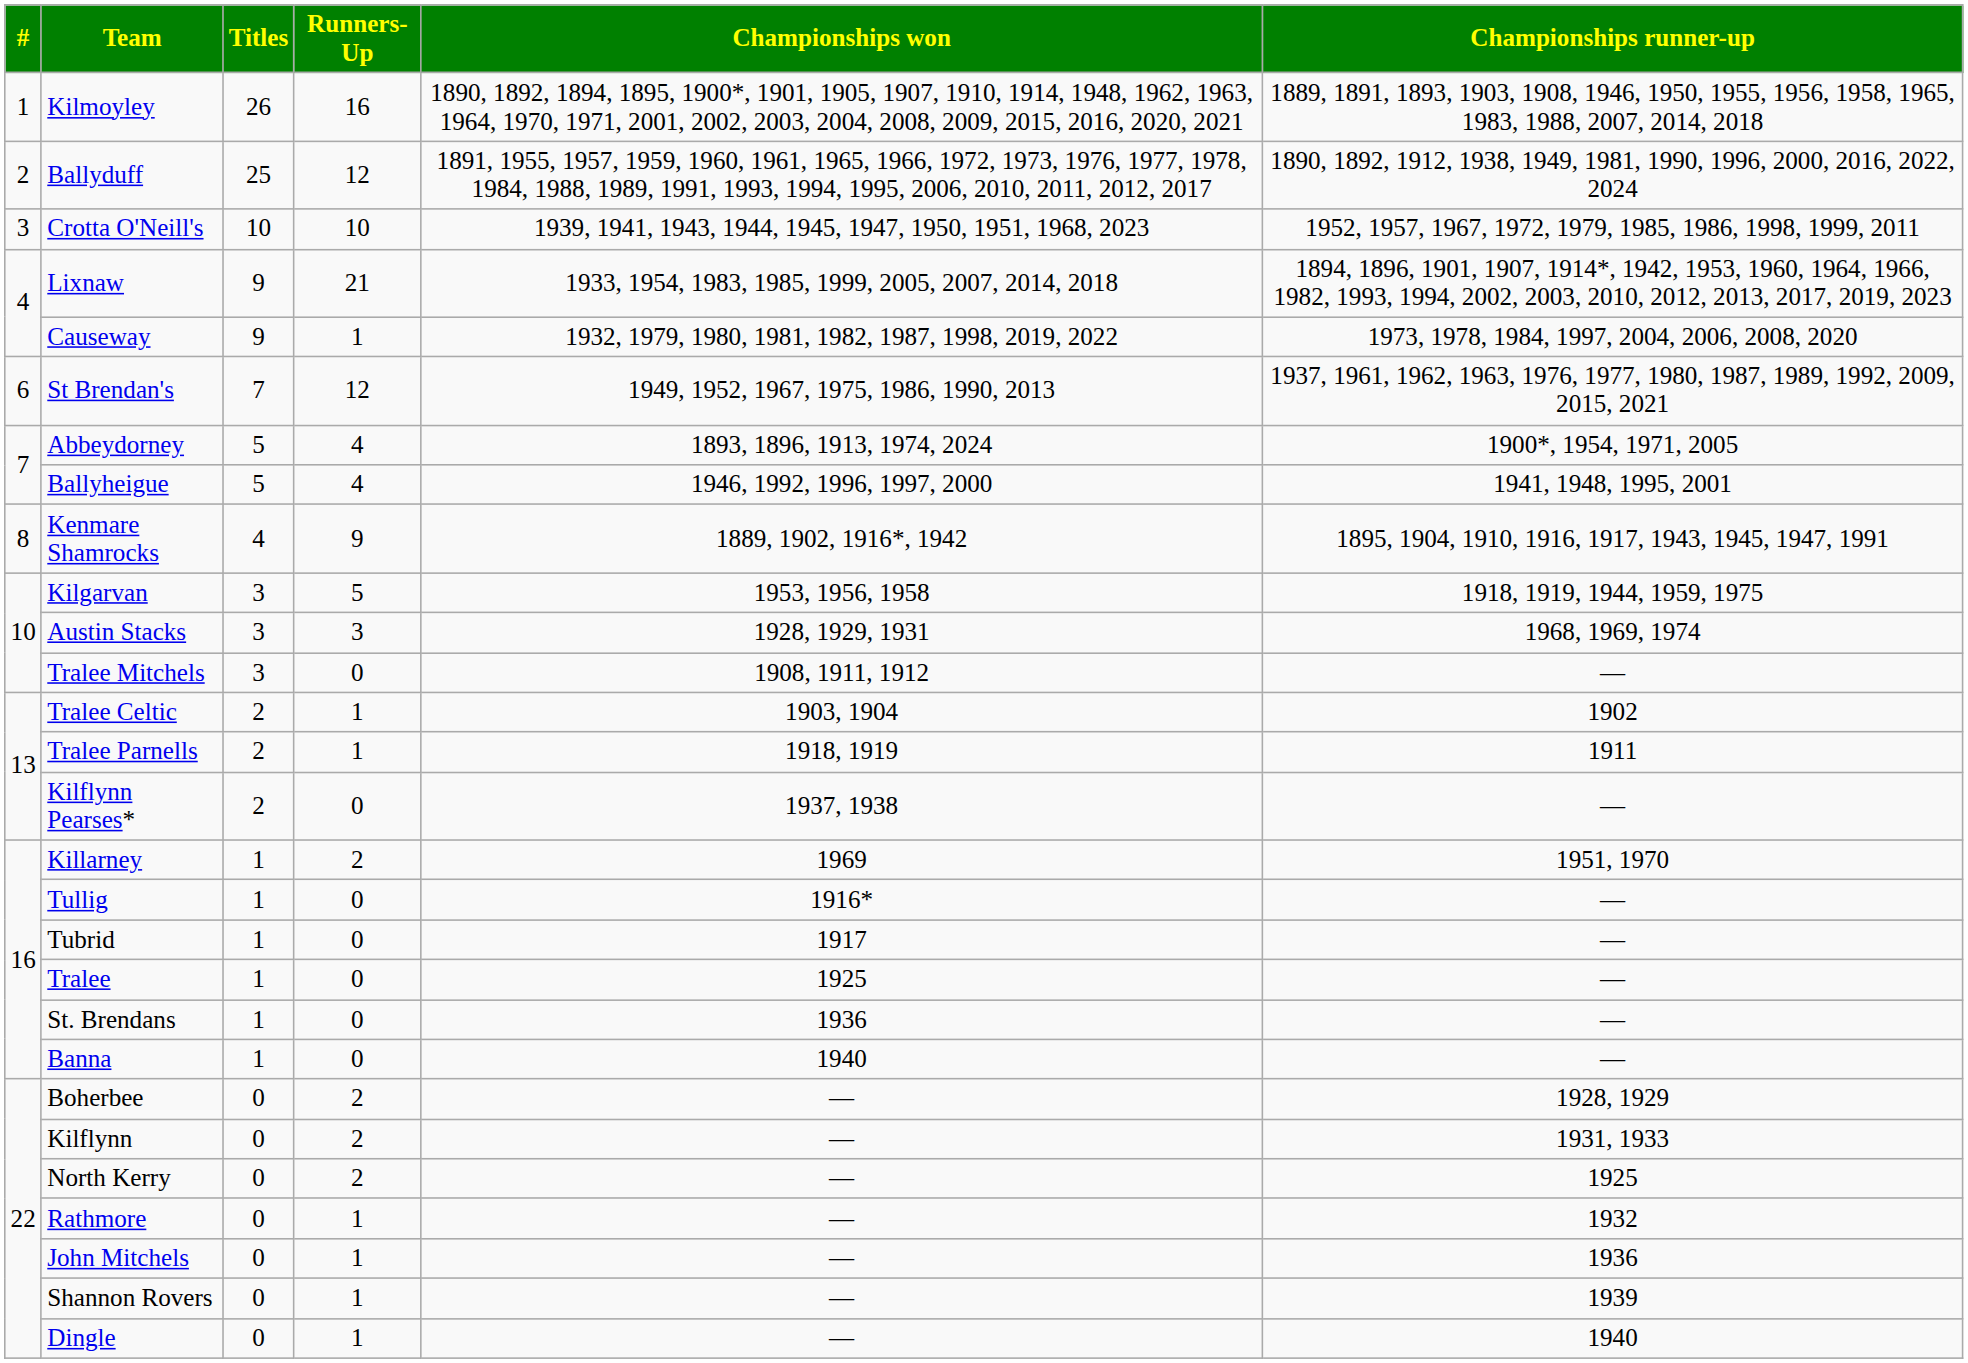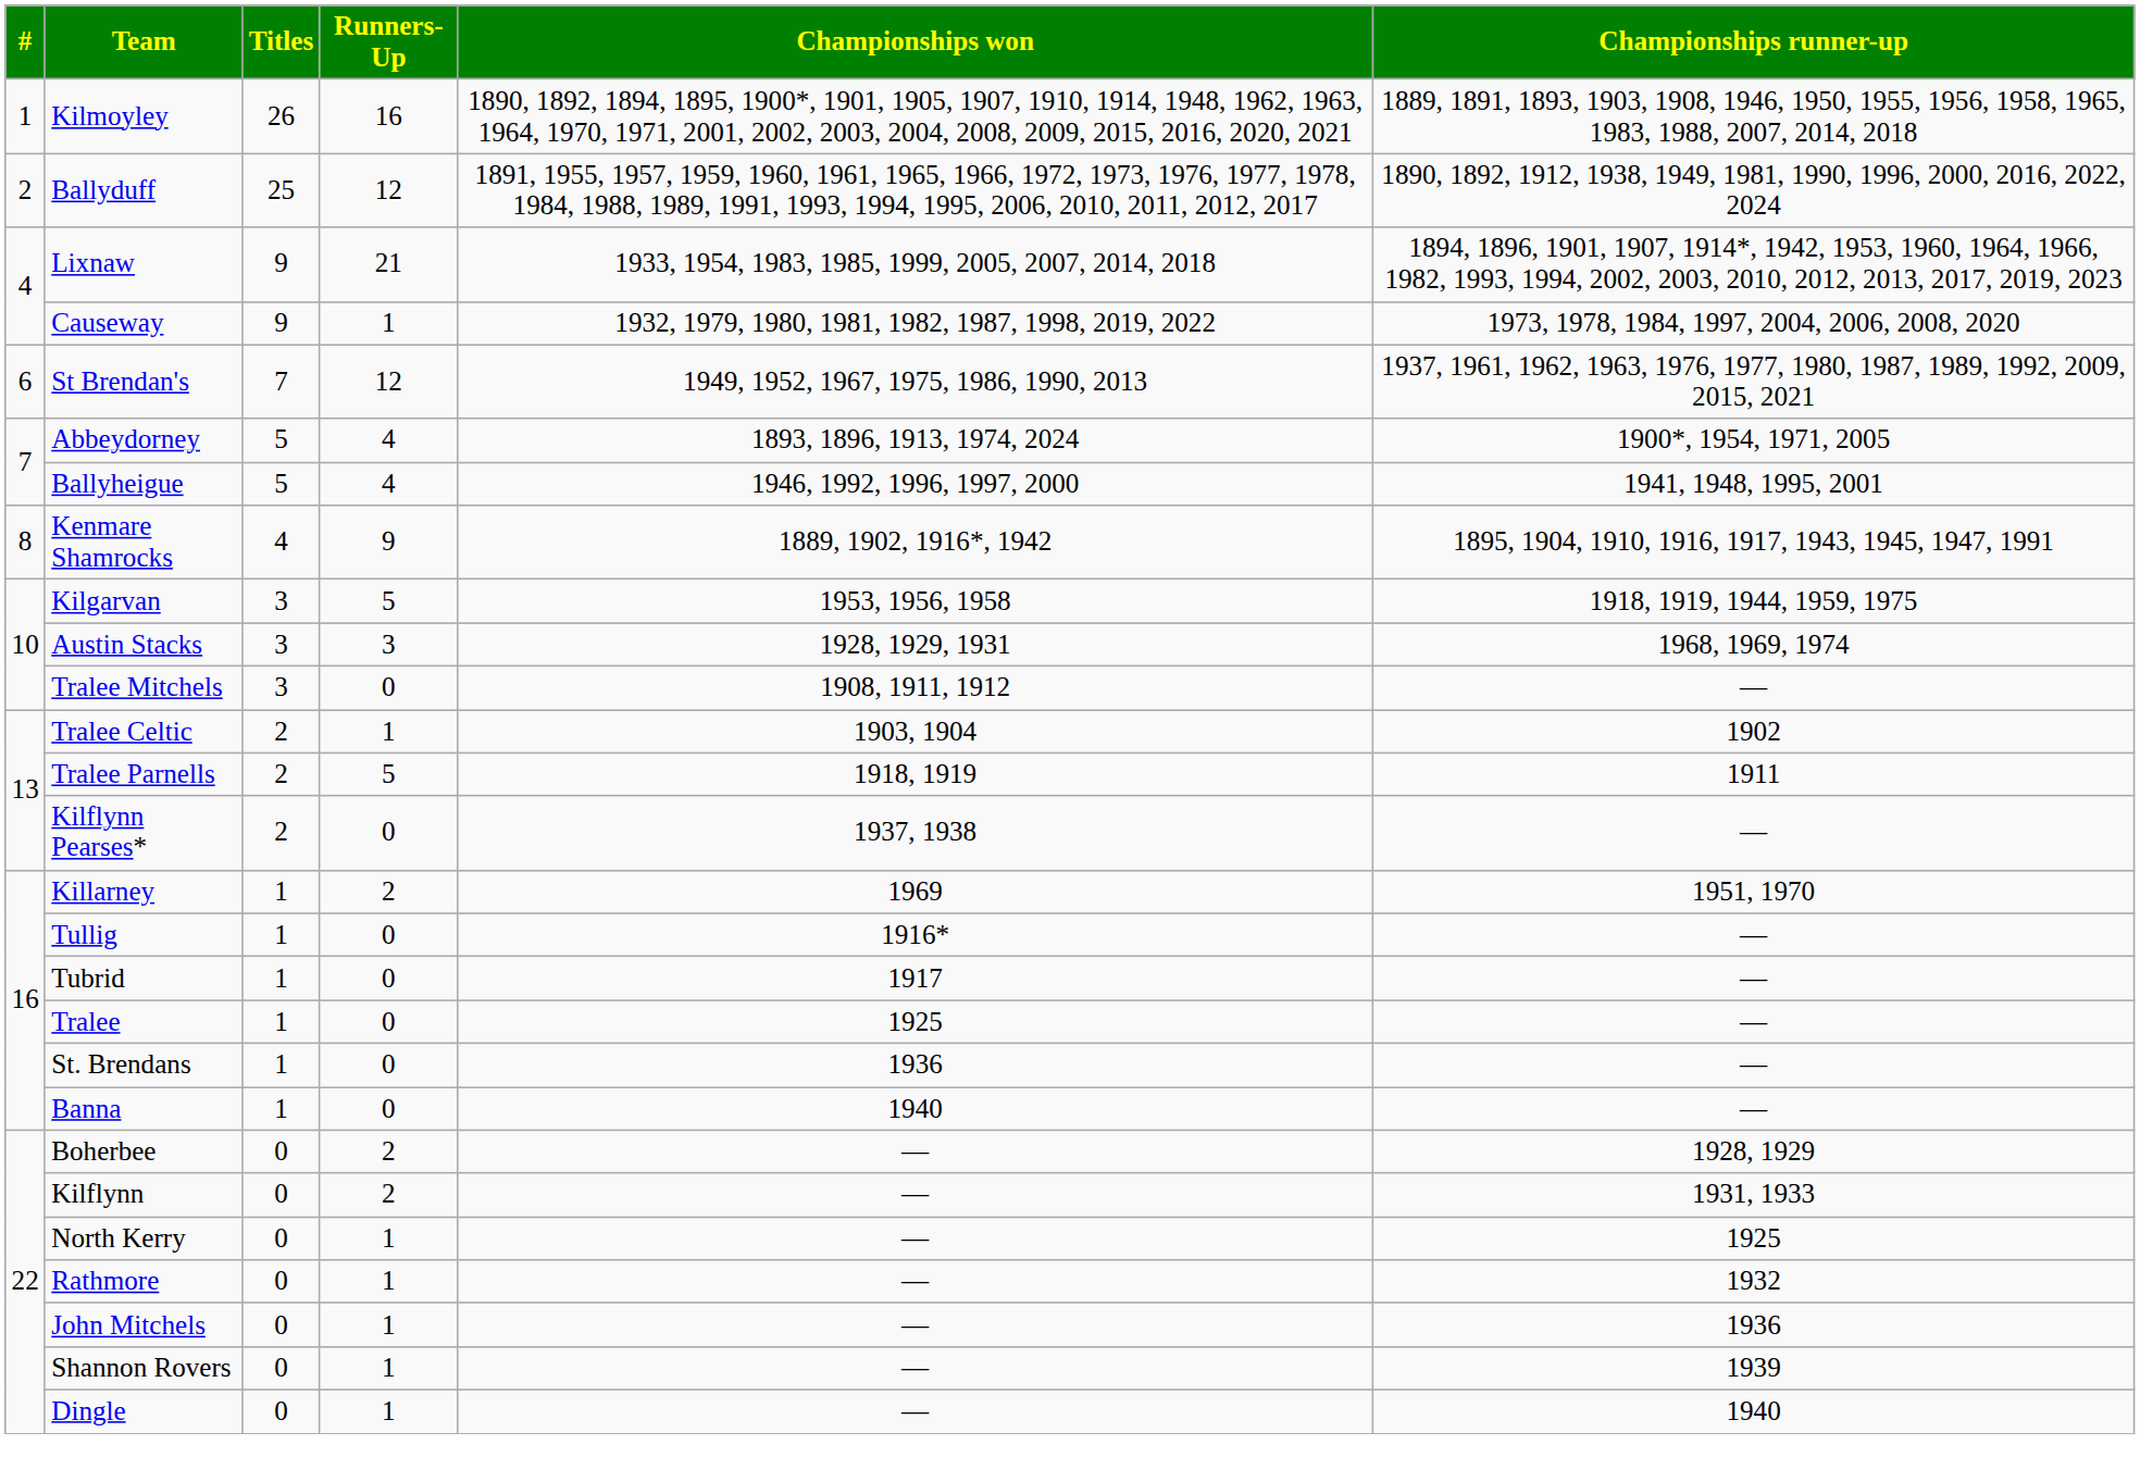 <table class="wikitable sortable" style="text-align:center;">
 <tr>
 <th style="background:green;color:yellow">#</th>
 <th style="background:green;color:yellow">Team</th>
 <th style="background:green;color:yellow">Titles</th>
 <th style="background:green;color:yellow">Runners-Up</th>
 <th style="background:green;color:yellow">Championships won</th>
 <th style="background:green;color:yellow">Championships runner-up</th>
 </tr>
 <tr>
 <td>1</td>
 <td style="text-align:left"> <a href='#'>Kilmoyley</a></td>
 <td>26</td>
 <td>16</td>
 <td>1890, 1892, 1894, 1895, 1900*, 1901, 1905, 1907, 1910, 1914, 1948, 1962, 1963, 1964, 1970, 1971, 2001, 2002, 2003, 2004, 2008, 2009, 2015, 2016, 2020, 2021</td>
 <td>1889, 1891, 1893, 1903, 1908, 1946, 1950, 1955, 1956, 1958, 1965, 1983, 1988, 2007, 2014, 2018</td>
 </tr>
 <tr>
 <td>2</td>
 <td style="text-align:left"> <a href='#'>Ballyduff</a></td>
 <td>25</td>
 <td>12</td>
 <td>1891, 1955, 1957, 1959, 1960, 1961, 1965, 1966, 1972, 1973, 1976, 1977, 1978, 1984, 1988, 1989, 1991, 1993, 1994, 1995, 2006, 2010, 2011, 2012, 2017</td>
 <td>1890, 1892, 1912, 1938, 1949, 1981, 1990, 1996, 2000, 2016, 2022, 2024</td>
-</tr>
-<tr>
-<td>3</td>
-<td style="text-align:left"> <a href='#'>Crotta O'Neill's</a></td>
-<td>10</td>
-<td>10</td>
-<td>1939, 1941, 1943, 1944, 1945, 1947, 1950, 1951, 1968, 2023</td>
-<td>1952, 1957, 1967, 1972, 1979, 1985, 1986, 1998, 1999, 2011</td>
 </tr>
 <tr>
 <td rowspan="2">4</td>
 <td style="text-align:left"> <a href='#'>Lixnaw</a></td>
 <td>9</td>
 <td>21</td>
 <td>1933, 1954, 1983, 1985, 1999, 2005, 2007, 2014, 2018</td>
 <td>1894, 1896, 1901, 1907, 1914*, 1942, 1953, 1960, 1964, 1966, 1982, 1993, 1994, 2002, 2003, 2010, 2012, 2013, 2017, 2019, 2023</td>
 </tr>
 <tr>
 <td style="text-align:left"> <a href='#'>Causeway</a></td>
 <td>9</td>
 <td>1</td>
 <td>1932, 1979, 1980, 1981, 1982, 1987, 1998, 2019, 2022</td>
 <td>1973, 1978, 1984, 1997, 2004, 2006, 2008, 2020</td>
 </tr>
 <tr>
 <td>6</td>
 <td style="text-align:left"> <a href='#'>St Brendan's</a></td>
 <td>7</td>
 <td>12</td>
 <td>1949, 1952, 1967, 1975, 1986, 1990, 2013</td>
 <td>1937, 1961, 1962, 1963, 1976, 1977, 1980, 1987, 1989, 1992, 2009, 2015, 2021</td>
 </tr>
 <tr>
 <td rowspan="2">7</td>
 <td style="text-align:left"> <a href='#'>Abbeydorney</a></td>
 <td>5</td>
 <td>4</td>
 <td>1893, 1896, 1913, 1974, 2024</td>
 <td>1900*, 1954, 1971, 2005</td>
 </tr>
 <tr>
 <td style="text-align:left"> <a href='#'>Ballyheigue</a></td>
 <td>5</td>
 <td>4</td>
 <td>1946, 1992, 1996, 1997, 2000</td>
 <td>1941, 1948, 1995, 2001</td>
 </tr>
 <tr>
 <td>8</td>
 <td style="text-align:left"> <a href='#'>Kenmare Shamrocks</a></td>
 <td>4</td>
 <td>9</td>
 <td>1889, 1902, 1916*, 1942</td>
 <td>1895, 1904, 1910, 1916, 1917, 1943, 1945, 1947, 1991</td>
 </tr>
 <tr>
 <td rowspan="3">10</td>
 <td style="text-align:left"> <a href='#'>Kilgarvan</a></td>
 <td>3</td>
 <td>5</td>
 <td>1953, 1956, 1958</td>
 <td>1918, 1919, 1944, 1959, 1975</td>
 </tr>
 <tr>
 <td style="text-align:left"> <a href='#'>Austin Stacks</a></td>
 <td>3</td>
 <td>3</td>
 <td>1928, 1929, 1931</td>
 <td>1968, 1969, 1974</td>
 </tr>
 <tr>
 <td style="text-align:left"> <a href='#'>Tralee Mitchels</a></td>
 <td>3</td>
 <td>0</td>
 <td>1908, 1911, 1912</td>
 <td>—</td>
 </tr>
 <tr>
 <td rowspan="3">13</td>
 <td style="text-align:left"><a href='#'>Tralee Celtic</a></td>
 <td>2</td>
 <td>1</td>
 <td>1903, 1904</td>
 <td>1902</td>
 </tr>
 <tr>
 <td style="text-align:left"> <a href='#'>Tralee Parnells</a></td>
 <td>2</td>
-<td>1</td>
+<td>5</td>
 <td>1918, 1919</td>
 <td>1911</td>
 </tr>
 <tr>
 <td style="text-align:left"><a href='#'>Kilflynn Pearses</a>*</td>
 <td>2</td>
 <td>0</td>
 <td>1937, 1938</td>
 <td>—</td>
 </tr>
 <tr>
 <td rowspan="6">16</td>
 <td style="text-align:left"><a href='#'>Killarney</a></td>
 <td>1</td>
 <td>2</td>
 <td>1969</td>
 <td>1951, 1970</td>
 </tr>
 <tr>
 <td style="text-align:left"><a href='#'>Tullig</a></td>
 <td>1</td>
 <td>0</td>
 <td>1916*</td>
 <td>—</td>
 </tr>
 <tr>
 <td style="text-align:left">Tubrid</td>
 <td>1</td>
 <td>0</td>
 <td>1917</td>
 <td>—</td>
 </tr>
 <tr>
 <td style="text-align:left"><a href='#'>Tralee</a></td>
 <td>1</td>
 <td>0</td>
 <td>1925</td>
 <td>—</td>
 </tr>
 <tr>
 <td style="text-align:left">St. Brendans</td>
 <td>1</td>
 <td>0</td>
 <td>1936</td>
 <td>—</td>
 </tr>
 <tr>
 <td style="text-align:left"> <a href='#'>Banna</a></td>
 <td>1</td>
 <td>0</td>
 <td>1940</td>
 <td>—</td>
 </tr>
 <tr>
 <td rowspan="7">22</td>
 <td style="text-align:left">Boherbee</td>
 <td>0</td>
 <td>2</td>
 <td>—</td>
 <td>1928, 1929</td>
 </tr>
 <tr>
 <td style="text-align:left">Kilflynn</td>
 <td>0</td>
 <td>2</td>
 <td>—</td>
 <td>1931, 1933</td>
 </tr>
 <tr>
 <td style="text-align:left"> North Kerry</td>
 <td>0</td>
-<td>2</td>
+<td>1</td>
 <td>—</td>
 <td>1925</td>
 </tr>
 <tr>
 <td style="text-align:left"> <a href='#'>Rathmore</a></td>
 <td>0</td>
 <td>1</td>
 <td>—</td>
 <td>1932</td>
 </tr>
 <tr>
 <td style="text-align:left"> <a href='#'>John Mitchels</a></td>
 <td>0</td>
 <td>1</td>
 <td>—</td>
 <td>1936</td>
 </tr>
 <tr>
 <td style="text-align:left">Shannon Rovers</td>
 <td>0</td>
 <td>1</td>
 <td>—</td>
 <td>1939</td>
 </tr>
 <tr>
 <td style="text-align:left"> <a href='#'>Dingle</a></td>
 <td>0</td>
 <td>1</td>
 <td>—</td>
 <td>1940</td>
 </tr>
 </table>
